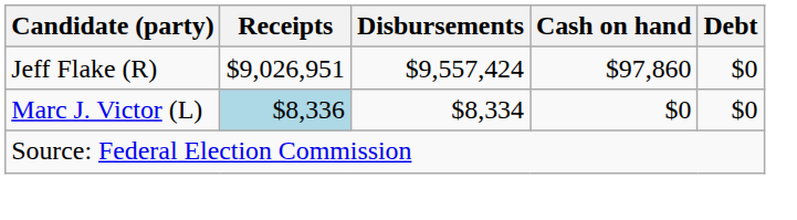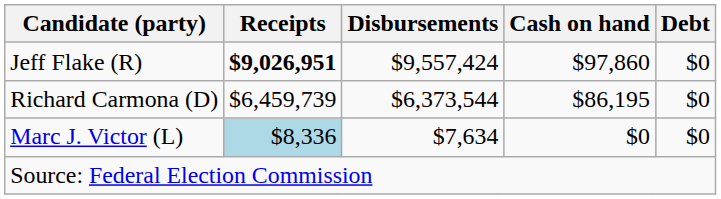 <table class="wikitable sortable">
 <tr>
 <th>Candidate (party)</th>
 <th>Receipts</th>
 <th>Disbursements</th>
 <th>Cash on hand</th>
 <th>Debt</th>
 </tr>
 <tr>
 <td>Jeff Flake (R)</td>
-<td align=right>$9,026,951</td>
+<td align=right><strong>$9,026,951</strong></td>
 <td align=right>$9,557,424</td>
 <td align=right>$97,860</td>
 <td align=right>$0</td>
 </tr>
 <tr>
+<td>Richard Carmona (D)</td>
+<td align=right>$6,459,739</td>
+<td align=right>$6,373,544</td>
+<td align=right>$86,195</td>
+<td align=right>$0</td>
+</tr>
+<tr>
 <td><a href='#'>Marc J. Victor</a> (L)</td>
 <td align=right style="background: lightblue;">$8,336</td>
-<td align=right>$8,334</td>
+<td align=right>$7,634</td>
 <td align=right>$0</td>
 <td align=right>$0</td>
 </tr>
 <tr>
 <td colspan="5">Source: <a href='#'>Federal Election Commission</a></td>
 </tr>
 </table>
